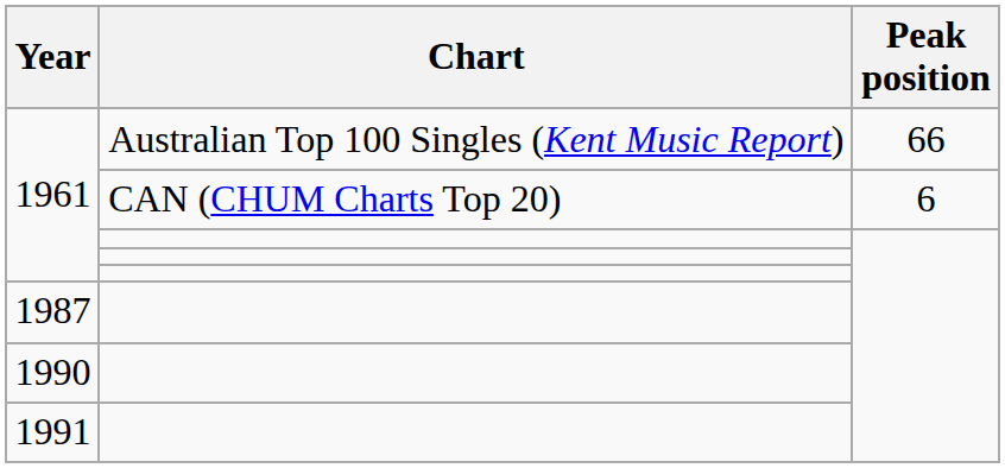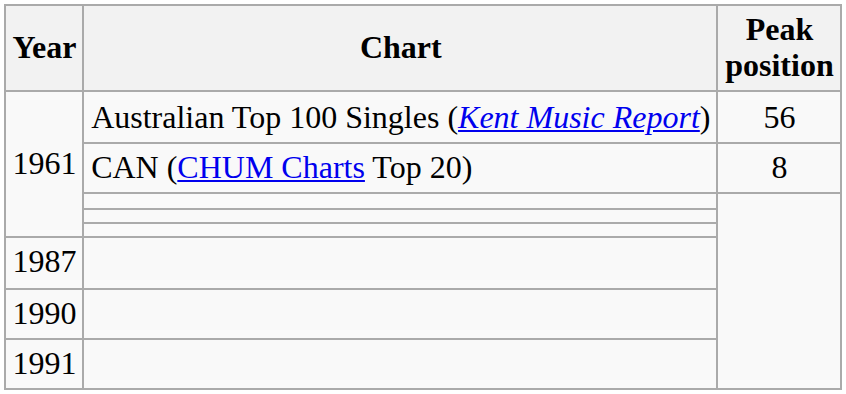 <table class="wikitable sortable">
 <tr>
 <th scope="col">Year</th>
 <th scope="col">Chart</th>
 <th scope="col">Peak<br>position</th>
 </tr>
 <tr>
 <td rowspan=6>1961</td>
 </tr>
 <tr>
 <td align="left">Australian Top 100 Singles (<em><a href='#'>Kent Music Report</a></em>)</td>
-<td align="center">66</td>
+<td align="center">56</td>
 </tr>
 <tr>
 <td>CAN (<a href='#'>CHUM Charts</a> Top 20)</td>
-<td align="center">6</td>
+<td align="center">8</td>
 </tr>
 <tr>
 <td></td>
 </tr>
 <tr>
 <td></td>
 </tr>
 <tr>
 <td></td>
 </tr>
 <tr>
 <td>1987</td>
 <td></td>
 </tr>
 <tr>
 <td>1990</td>
 <td></td>
 </tr>
 <tr>
 <td>1991</td>
 <td></td>
 </tr>
 </table>
